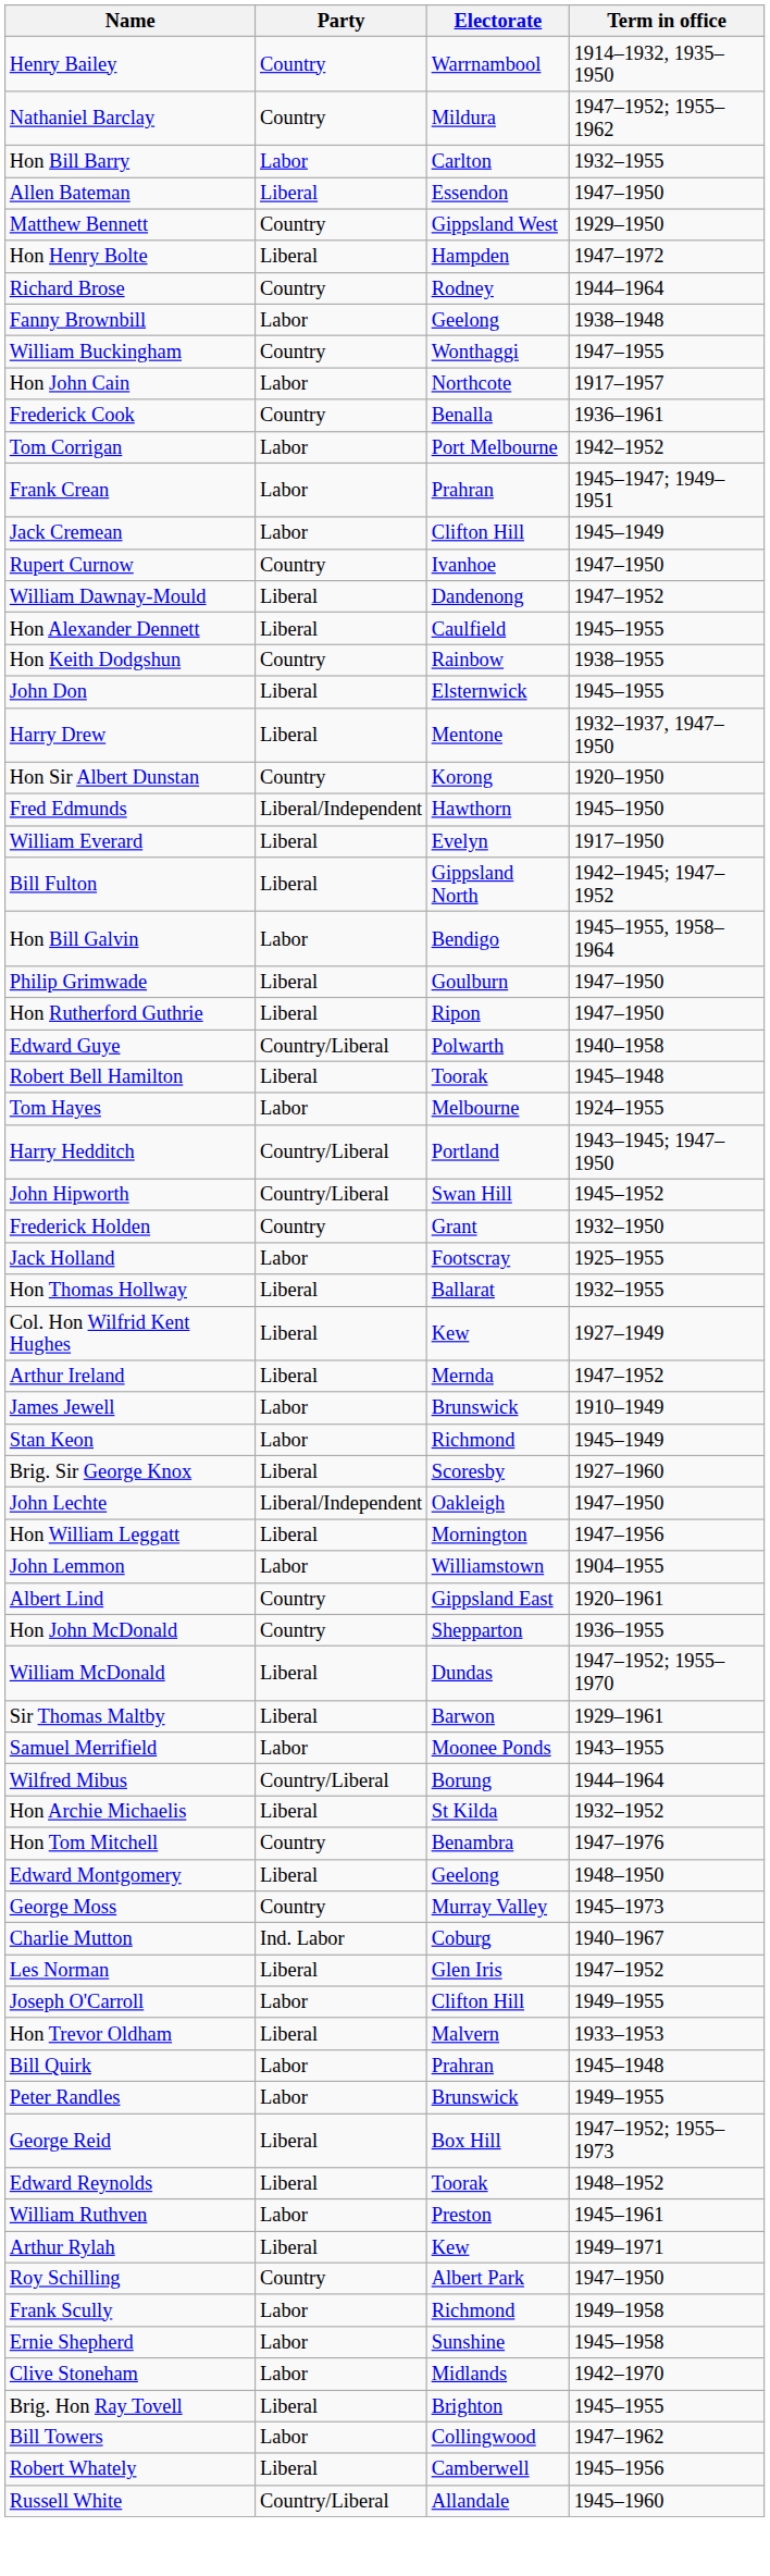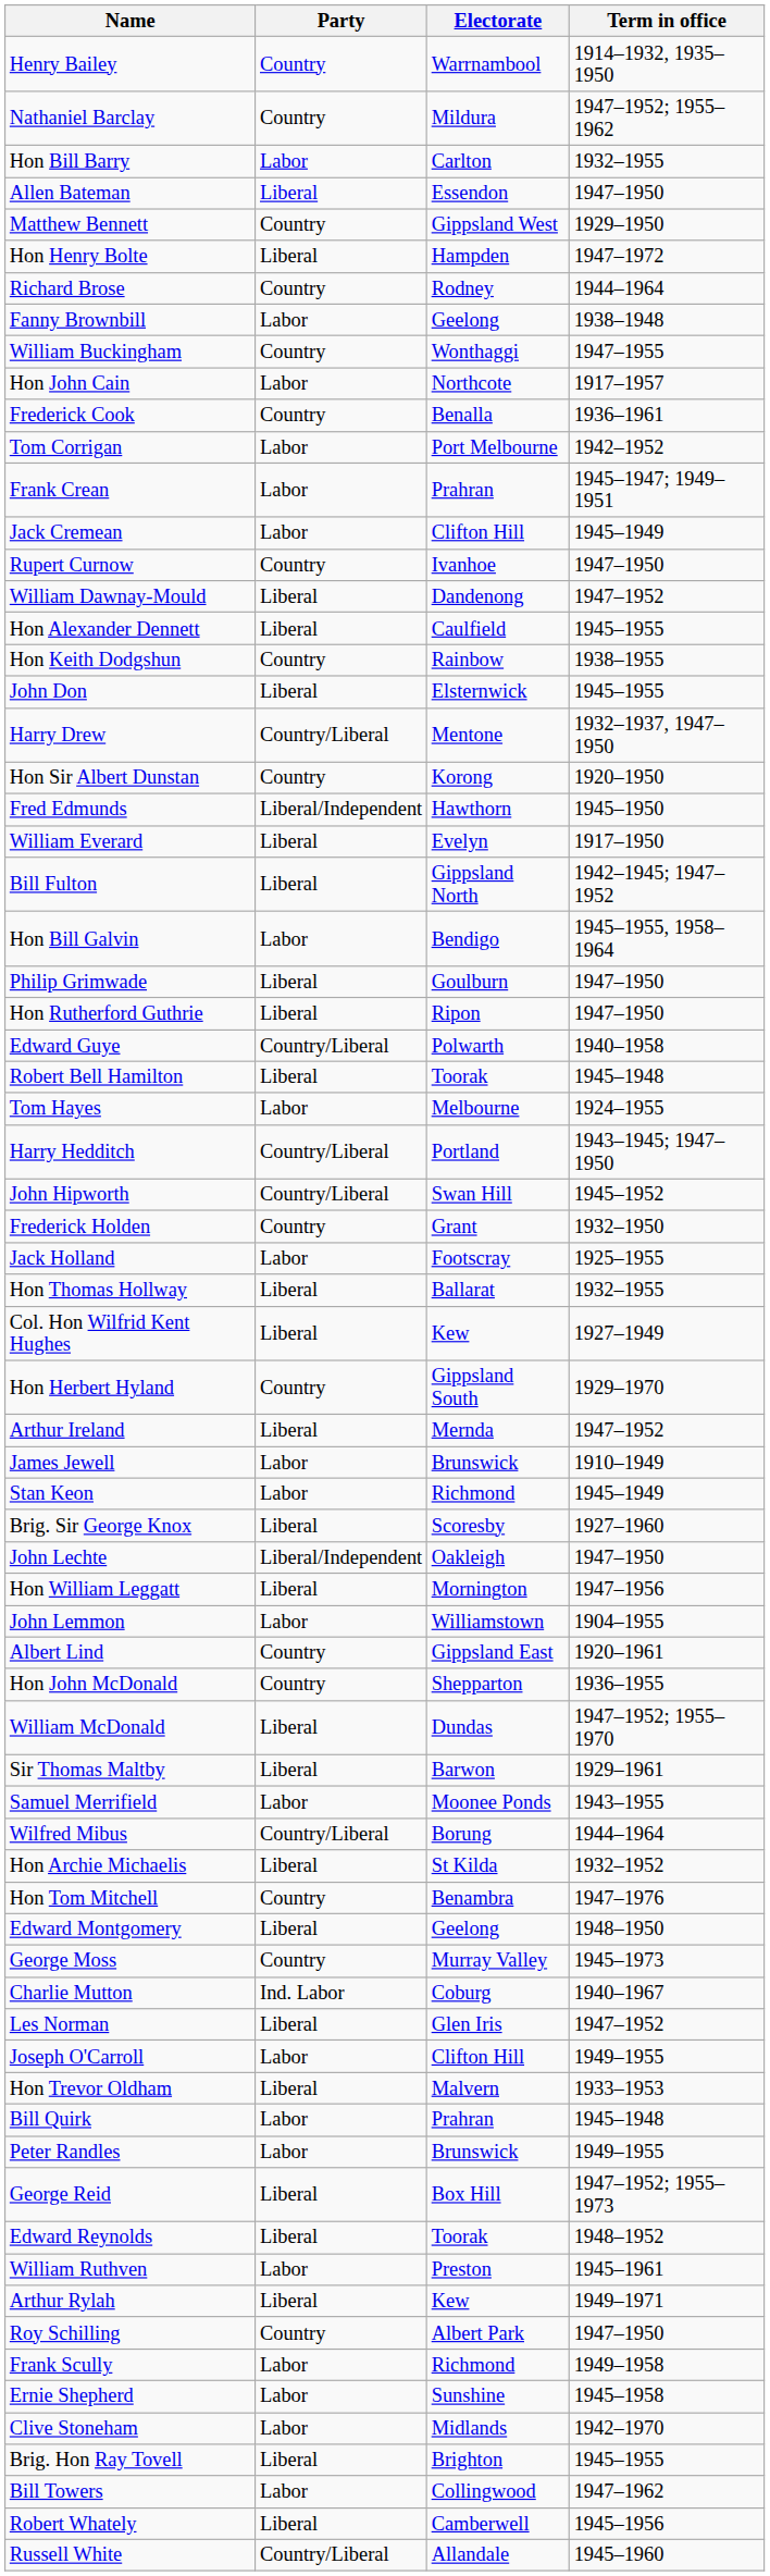 <table class="wikitable sortable">
 <tr>
 <th><strong>Name</strong></th>
 <th><strong>Party</strong></th>
 <th><strong><a href='#'>Electorate</a></strong></th>
 <th><strong>Term in office</strong></th>
 </tr>
 <tr>
 <td><a href='#'>Henry Bailey</a></td>
 <td><a href='#'>Country</a></td>
 <td><a href='#'>Warrnambool</a></td>
 <td>1914–1932, 1935–1950</td>
 </tr>
 <tr>
 <td><a href='#'>Nathaniel Barclay</a></td>
 <td>Country</td>
 <td><a href='#'>Mildura</a></td>
 <td>1947–1952; 1955–1962</td>
 </tr>
 <tr>
 <td>Hon <a href='#'>Bill Barry</a></td>
 <td><a href='#'>Labor</a></td>
 <td><a href='#'>Carlton</a></td>
 <td>1932–1955</td>
 </tr>
 <tr>
 <td><a href='#'>Allen Bateman</a></td>
 <td><a href='#'>Liberal</a></td>
 <td><a href='#'>Essendon</a></td>
 <td>1947–1950</td>
 </tr>
 <tr>
 <td><a href='#'>Matthew Bennett</a></td>
 <td>Country</td>
 <td><a href='#'>Gippsland West</a></td>
 <td>1929–1950</td>
 </tr>
 <tr>
 <td>Hon <a href='#'>Henry Bolte</a></td>
 <td>Liberal</td>
 <td><a href='#'>Hampden</a></td>
 <td>1947–1972</td>
 </tr>
 <tr>
 <td><a href='#'>Richard Brose</a></td>
 <td>Country</td>
 <td><a href='#'>Rodney</a></td>
 <td>1944–1964</td>
 </tr>
 <tr>
 <td><a href='#'>Fanny Brownbill</a></td>
 <td>Labor</td>
 <td><a href='#'>Geelong</a></td>
 <td>1938–1948</td>
 </tr>
 <tr>
 <td><a href='#'>William Buckingham</a></td>
 <td>Country</td>
 <td><a href='#'>Wonthaggi</a></td>
 <td>1947–1955</td>
 </tr>
 <tr>
 <td>Hon <a href='#'>John Cain</a></td>
 <td>Labor</td>
 <td><a href='#'>Northcote</a></td>
 <td>1917–1957</td>
 </tr>
 <tr>
 <td><a href='#'>Frederick Cook</a></td>
 <td>Country</td>
 <td><a href='#'>Benalla</a></td>
 <td>1936–1961</td>
 </tr>
 <tr>
 <td><a href='#'>Tom Corrigan</a></td>
 <td>Labor</td>
 <td><a href='#'>Port Melbourne</a></td>
 <td>1942–1952</td>
 </tr>
 <tr>
 <td><a href='#'>Frank Crean</a></td>
 <td>Labor</td>
 <td><a href='#'>Prahran</a></td>
 <td>1945–1947; 1949–1951</td>
 </tr>
 <tr>
 <td><a href='#'>Jack Cremean</a></td>
 <td>Labor</td>
 <td><a href='#'>Clifton Hill</a></td>
 <td>1945–1949</td>
 </tr>
 <tr>
 <td><a href='#'>Rupert Curnow</a></td>
 <td>Country</td>
 <td><a href='#'>Ivanhoe</a></td>
 <td>1947–1950</td>
 </tr>
 <tr>
 <td><a href='#'>William Dawnay-Mould</a></td>
 <td>Liberal</td>
 <td><a href='#'>Dandenong</a></td>
 <td>1947–1952</td>
 </tr>
 <tr>
 <td>Hon <a href='#'>Alexander Dennett</a></td>
 <td>Liberal</td>
 <td><a href='#'>Caulfield</a></td>
 <td>1945–1955</td>
 </tr>
 <tr>
 <td>Hon <a href='#'>Keith Dodgshun</a></td>
 <td>Country</td>
 <td><a href='#'>Rainbow</a></td>
 <td>1938–1955</td>
 </tr>
 <tr>
 <td><a href='#'>John Don</a></td>
 <td>Liberal</td>
 <td><a href='#'>Elsternwick</a></td>
 <td>1945–1955</td>
 </tr>
 <tr>
 <td><a href='#'>Harry Drew</a></td>
-<td>Liberal</td>
+<td>Country/Liberal</td>
 <td><a href='#'>Mentone</a></td>
 <td>1932–1937, 1947–1950</td>
 </tr>
 <tr>
 <td>Hon Sir <a href='#'>Albert Dunstan</a></td>
 <td>Country</td>
 <td><a href='#'>Korong</a></td>
 <td>1920–1950</td>
 </tr>
 <tr>
 <td><a href='#'>Fred Edmunds</a></td>
 <td>Liberal/Independent</td>
 <td><a href='#'>Hawthorn</a></td>
 <td>1945–1950</td>
 </tr>
 <tr>
 <td><a href='#'>William Everard</a></td>
 <td>Liberal</td>
 <td><a href='#'>Evelyn</a></td>
 <td>1917–1950</td>
 </tr>
 <tr>
 <td><a href='#'>Bill Fulton</a></td>
 <td>Liberal</td>
 <td><a href='#'>Gippsland North</a></td>
 <td>1942–1945; 1947–1952</td>
 </tr>
 <tr>
 <td>Hon <a href='#'>Bill Galvin</a></td>
 <td>Labor</td>
 <td><a href='#'>Bendigo</a></td>
 <td>1945–1955, 1958–1964</td>
 </tr>
 <tr>
 <td><a href='#'>Philip Grimwade</a></td>
 <td>Liberal</td>
 <td><a href='#'>Goulburn</a></td>
 <td>1947–1950</td>
 </tr>
 <tr>
 <td>Hon <a href='#'>Rutherford Guthrie</a></td>
 <td>Liberal</td>
 <td><a href='#'>Ripon</a></td>
 <td>1947–1950</td>
 </tr>
 <tr>
 <td><a href='#'>Edward Guye</a></td>
 <td>Country/Liberal</td>
 <td><a href='#'>Polwarth</a></td>
 <td>1940–1958</td>
 </tr>
 <tr>
 <td><a href='#'>Robert Bell Hamilton</a></td>
 <td>Liberal</td>
 <td><a href='#'>Toorak</a></td>
 <td>1945–1948</td>
 </tr>
 <tr>
 <td><a href='#'>Tom Hayes</a></td>
 <td>Labor</td>
 <td><a href='#'>Melbourne</a></td>
 <td>1924–1955</td>
 </tr>
 <tr>
 <td><a href='#'>Harry Hedditch</a></td>
 <td>Country/Liberal</td>
 <td><a href='#'>Portland</a></td>
 <td>1943–1945; 1947–1950</td>
 </tr>
 <tr>
 <td><a href='#'>John Hipworth</a></td>
 <td>Country/Liberal</td>
 <td><a href='#'>Swan Hill</a></td>
 <td>1945–1952</td>
 </tr>
 <tr>
 <td><a href='#'>Frederick Holden</a></td>
 <td>Country</td>
 <td><a href='#'>Grant</a></td>
 <td>1932–1950</td>
 </tr>
 <tr>
 <td><a href='#'>Jack Holland</a></td>
 <td>Labor</td>
 <td><a href='#'>Footscray</a></td>
 <td>1925–1955</td>
 </tr>
 <tr>
 <td>Hon <a href='#'>Thomas Hollway</a></td>
 <td>Liberal</td>
 <td><a href='#'>Ballarat</a></td>
 <td>1932–1955</td>
 </tr>
 <tr>
 <td>Col. Hon <a href='#'>Wilfrid Kent Hughes</a></td>
 <td>Liberal</td>
 <td><a href='#'>Kew</a></td>
 <td>1927–1949</td>
+</tr>
+<tr>
+<td>Hon <a href='#'>Herbert Hyland</a></td>
+<td>Country</td>
+<td><a href='#'>Gippsland South</a></td>
+<td>1929–1970</td>
 </tr>
 <tr>
 <td><a href='#'>Arthur Ireland</a></td>
 <td>Liberal</td>
 <td><a href='#'>Mernda</a></td>
 <td>1947–1952</td>
 </tr>
 <tr>
 <td><a href='#'>James Jewell</a></td>
 <td>Labor</td>
 <td><a href='#'>Brunswick</a></td>
 <td>1910–1949</td>
 </tr>
 <tr>
 <td><a href='#'>Stan Keon</a></td>
 <td>Labor</td>
 <td><a href='#'>Richmond</a></td>
 <td>1945–1949</td>
 </tr>
 <tr>
 <td>Brig. Sir <a href='#'>George Knox</a></td>
 <td>Liberal</td>
 <td><a href='#'>Scoresby</a></td>
 <td>1927–1960</td>
 </tr>
 <tr>
 <td><a href='#'>John Lechte</a></td>
 <td>Liberal/Independent</td>
 <td><a href='#'>Oakleigh</a></td>
 <td>1947–1950</td>
 </tr>
 <tr>
 <td>Hon <a href='#'>William Leggatt</a></td>
 <td>Liberal</td>
 <td><a href='#'>Mornington</a></td>
 <td>1947–1956</td>
 </tr>
 <tr>
 <td><a href='#'>John Lemmon</a></td>
 <td>Labor</td>
 <td><a href='#'>Williamstown</a></td>
 <td>1904–1955</td>
 </tr>
 <tr>
 <td><a href='#'>Albert Lind</a></td>
 <td>Country</td>
 <td><a href='#'>Gippsland East</a></td>
 <td>1920–1961</td>
 </tr>
 <tr>
 <td>Hon <a href='#'>John McDonald</a></td>
 <td>Country</td>
 <td><a href='#'>Shepparton</a></td>
 <td>1936–1955</td>
 </tr>
 <tr>
 <td><a href='#'>William McDonald</a></td>
 <td>Liberal</td>
 <td><a href='#'>Dundas</a></td>
 <td>1947–1952; 1955–1970</td>
 </tr>
 <tr>
 <td>Sir <a href='#'>Thomas Maltby</a></td>
 <td>Liberal</td>
 <td><a href='#'>Barwon</a></td>
 <td>1929–1961</td>
 </tr>
 <tr>
 <td><a href='#'>Samuel Merrifield</a></td>
 <td>Labor</td>
 <td><a href='#'>Moonee Ponds</a></td>
 <td>1943–1955</td>
 </tr>
 <tr>
 <td><a href='#'>Wilfred Mibus</a></td>
 <td>Country/Liberal</td>
 <td><a href='#'>Borung</a></td>
 <td>1944–1964</td>
 </tr>
 <tr>
 <td>Hon <a href='#'>Archie Michaelis</a></td>
 <td>Liberal</td>
 <td><a href='#'>St Kilda</a></td>
 <td>1932–1952</td>
 </tr>
 <tr>
 <td>Hon <a href='#'>Tom Mitchell</a></td>
 <td>Country</td>
 <td><a href='#'>Benambra</a></td>
 <td>1947–1976</td>
 </tr>
 <tr>
 <td><a href='#'>Edward Montgomery</a></td>
 <td>Liberal</td>
 <td><a href='#'>Geelong</a></td>
 <td>1948–1950</td>
 </tr>
 <tr>
 <td><a href='#'>George Moss</a></td>
 <td>Country</td>
 <td><a href='#'>Murray Valley</a></td>
 <td>1945–1973</td>
 </tr>
 <tr>
 <td><a href='#'>Charlie Mutton</a></td>
 <td>Ind. Labor</td>
 <td><a href='#'>Coburg</a></td>
 <td>1940–1967</td>
 </tr>
 <tr>
 <td><a href='#'>Les Norman</a></td>
 <td>Liberal</td>
 <td><a href='#'>Glen Iris</a></td>
 <td>1947–1952</td>
 </tr>
 <tr>
 <td><a href='#'>Joseph O'Carroll</a></td>
 <td>Labor</td>
 <td><a href='#'>Clifton Hill</a></td>
 <td>1949–1955</td>
 </tr>
 <tr>
 <td>Hon <a href='#'>Trevor Oldham</a></td>
 <td>Liberal</td>
 <td><a href='#'>Malvern</a></td>
 <td>1933–1953</td>
 </tr>
 <tr>
 <td><a href='#'>Bill Quirk</a></td>
 <td>Labor</td>
 <td><a href='#'>Prahran</a></td>
 <td>1945–1948</td>
 </tr>
 <tr>
 <td><a href='#'>Peter Randles</a></td>
 <td>Labor</td>
 <td><a href='#'>Brunswick</a></td>
 <td>1949–1955</td>
 </tr>
 <tr>
 <td><a href='#'>George Reid</a></td>
 <td>Liberal</td>
 <td><a href='#'>Box Hill</a></td>
 <td>1947–1952; 1955–1973</td>
 </tr>
 <tr>
 <td><a href='#'>Edward Reynolds</a></td>
 <td>Liberal</td>
 <td><a href='#'>Toorak</a></td>
 <td>1948–1952</td>
 </tr>
 <tr>
 <td><a href='#'>William Ruthven</a></td>
 <td>Labor</td>
 <td><a href='#'>Preston</a></td>
 <td>1945–1961</td>
 </tr>
 <tr>
 <td><a href='#'>Arthur Rylah</a></td>
 <td>Liberal</td>
 <td><a href='#'>Kew</a></td>
 <td>1949–1971</td>
 </tr>
 <tr>
 <td><a href='#'>Roy Schilling</a></td>
 <td>Country</td>
 <td><a href='#'>Albert Park</a></td>
 <td>1947–1950</td>
 </tr>
 <tr>
 <td><a href='#'>Frank Scully</a></td>
 <td>Labor</td>
 <td><a href='#'>Richmond</a></td>
 <td>1949–1958</td>
 </tr>
 <tr>
 <td><a href='#'>Ernie Shepherd</a></td>
 <td>Labor</td>
 <td><a href='#'>Sunshine</a></td>
 <td>1945–1958</td>
 </tr>
 <tr>
 <td><a href='#'>Clive Stoneham</a></td>
 <td>Labor</td>
 <td><a href='#'>Midlands</a></td>
 <td>1942–1970</td>
 </tr>
 <tr>
 <td>Brig. Hon <a href='#'>Ray Tovell</a></td>
 <td>Liberal</td>
 <td><a href='#'>Brighton</a></td>
 <td>1945–1955</td>
 </tr>
 <tr>
 <td><a href='#'>Bill Towers</a></td>
 <td>Labor</td>
 <td><a href='#'>Collingwood</a></td>
 <td>1947–1962</td>
 </tr>
 <tr>
 <td><a href='#'>Robert Whately</a></td>
 <td>Liberal</td>
 <td><a href='#'>Camberwell</a></td>
 <td>1945–1956</td>
 </tr>
 <tr>
 <td><a href='#'>Russell White</a></td>
 <td>Country/Liberal</td>
 <td><a href='#'>Allandale</a></td>
 <td>1945–1960</td>
 </tr>
 </table>
